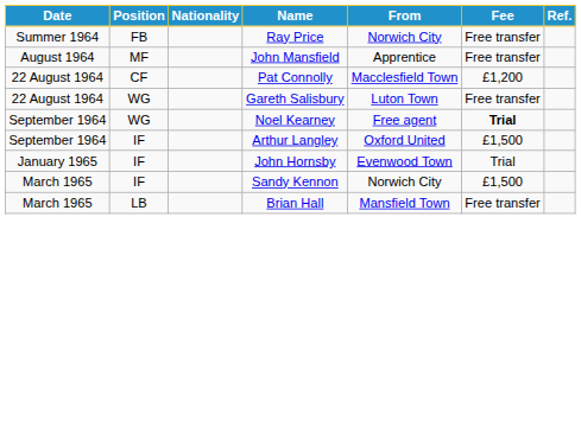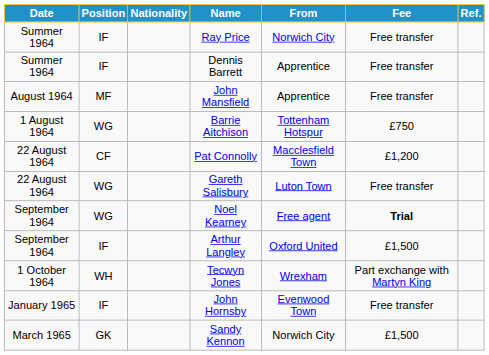 <table class="wikitable" style="text-align:center; font-size:90%; width:100%;">
 <tr>
 <th style="background:#2191CC; color:white; border:1px solid #F7C408; text-align:center;">Date</th>
 <th style="background:#2191CC; color:white; border:1px solid #F7C408; text-align:center;">Position</th>
 <th style="background:#2191CC; color:white; border:1px solid #F7C408; text-align:center;">Nationality</th>
 <th style="background:#2191CC; color:white; border:1px solid #F7C408; text-align:center;">Name</th>
 <th style="background:#2191CC; color:white; border:1px solid #F7C408; text-align:center;">From</th>
 <th style="background:#2191CC; color:white; border:1px solid #F7C408; text-align:center;">Fee</th>
 <th style="background:#2191CC; color:white; border:1px solid #F7C408; text-align:center;">Ref.</th>
 </tr>
 <tr>
 <td>Summer 1964</td>
-<td>FB</td>
+<td>IF</td>
 <td></td>
 <td><a href='#'>Ray Price</a></td>
 <td> <a href='#'>Norwich City</a></td>
+<td>Free transfer</td>
+<td></td>
+</tr>
+<tr>
+<td>Summer 1964</td>
+<td>IF</td>
+<td></td>
+<td>Dennis Barrett</td>
+<td>Apprentice</td>
 <td>Free transfer</td>
 <td></td>
 </tr>
 <tr>
 <td>August 1964</td>
 <td>MF</td>
 <td></td>
 <td><a href='#'>John Mansfield</a></td>
 <td>Apprentice</td>
 <td>Free transfer</td>
+<td></td>
+</tr>
+<tr>
+<td>1 August 1964</td>
+<td>WG</td>
+<td></td>
+<td><a href='#'>Barrie Aitchison</a></td>
+<td> <a href='#'>Tottenham Hotspur</a></td>
+<td>£750</td>
 <td></td>
 </tr>
 <tr>
 <td>22 August 1964</td>
 <td>CF</td>
 <td></td>
 <td><a href='#'>Pat Connolly</a></td>
 <td> <a href='#'>Macclesfield Town</a></td>
 <td>£1,200</td>
 <td></td>
 </tr>
 <tr>
 <td>22 August 1964</td>
 <td>WG</td>
 <td></td>
 <td><a href='#'>Gareth Salisbury</a></td>
 <td> <a href='#'>Luton Town</a></td>
 <td>Free transfer</td>
 <td></td>
 </tr>
 <tr>
 <td>September 1964</td>
 <td>WG</td>
 <td></td>
 <td><a href='#'>Noel Kearney</a></td>
 <td><a href='#'>Free agent</a></td>
 <td><strong>Trial</strong></td>
 <td></td>
 </tr>
 <tr>
 <td>September 1964</td>
 <td>IF</td>
 <td></td>
 <td><a href='#'>Arthur Langley</a></td>
 <td> <a href='#'>Oxford United</a></td>
 <td>£1,500</td>
 <td></td>
 </tr>
 <tr>
+<td>1 October 1964</td>
+<td>WH</td>
+<td></td>
+<td><a href='#'>Tecwyn Jones</a></td>
+<td> <a href='#'>Wrexham</a></td>
+<td>Part exchange with <a href='#'>Martyn King</a></td>
+<td></td>
+</tr>
+<tr>
 <td>January 1965</td>
 <td>IF</td>
 <td></td>
 <td><a href='#'>John Hornsby</a></td>
 <td> <a href='#'>Evenwood Town</a></td>
-<td>Trial</td>
+<td>Free transfer</td>
 <td></td>
 </tr>
 <tr>
 <td>March 1965</td>
-<td>IF</td>
+<td>GK</td>
 <td></td>
 <td><a href='#'>Sandy Kennon</a></td>
 <td> Norwich City</td>
 <td>£1,500</td>
 <td></td>
 </tr>
-<tr>
-<td>March 1965</td>
-<td>LB</td>
-<td></td>
-<td><a href='#'>Brian Hall</a></td>
-<td> <a href='#'>Mansfield Town</a></td>
-<td>Free transfer</td>
-<td></td>
-</tr>
 </table>
